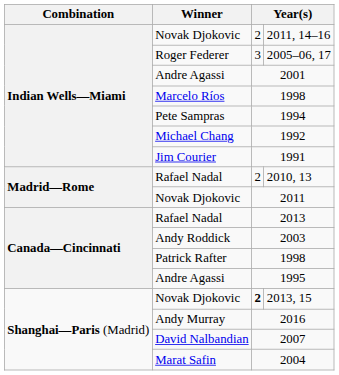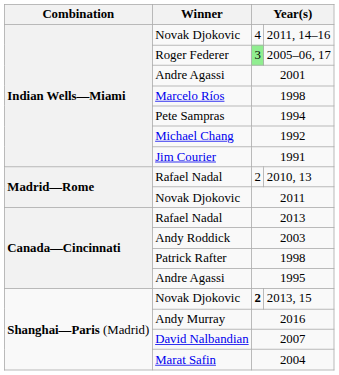 <table class="wikitable nowrap">
 <tr>
 <th scope="col">Combination</th>
 <th scope="col">Winner</th>
 <th scope="col" colspan=2>Year(s)</th>
 </tr>
 <tr>
 <th scope="row" rowspan="7" style="text-align:left;">Indian Wells—Miami<br></th>
 <td> Novak Djokovic</td>
-<td>2</td>
+<td>4</td>
 <td>2011, 14–16</td>
 </tr>
 <tr>
 <td> Roger Federer</td>
-<td>3</td>
+<td style="background: lightgreen;">3</td>
 <td>2005–06, 17</td>
 </tr>
 <tr>
 <td> Andre Agassi</td>
 <td colspan=2 style="text-align:center">2001</td>
 </tr>
 <tr>
 <td> <a href='#'>Marcelo Ríos</a></td>
 <td colspan=2 style="text-align:center">1998</td>
 </tr>
 <tr>
 <td> Pete Sampras</td>
 <td colspan=2 style="text-align:center">1994</td>
 </tr>
 <tr>
 <td> <a href='#'>Michael Chang</a></td>
 <td colspan=2 style="text-align:center">1992</td>
 </tr>
 <tr>
 <td> <a href='#'>Jim Courier</a></td>
 <td colspan=2 style="text-align:center">1991</td>
 </tr>
 <tr>
 <th scope="row" rowspan=2 style="text-align:left;">Madrid—Rome<br></th>
 <td> Rafael Nadal</td>
 <td>2</td>
 <td>2010, 13</td>
 </tr>
 <tr>
 <td> Novak Djokovic</td>
 <td colspan=2 style="text-align:center">2011</td>
 </tr>
 <tr>
 <th scope="row" rowspan="4" style="text-align:left;">Canada—Cincinnati<br></th>
 <td> Rafael Nadal</td>
 <td colspan=2 style="text-align:center">2013</td>
 </tr>
 <tr>
 <td> Andy Roddick</td>
 <td colspan=2 style="text-align:center">2003</td>
 </tr>
 <tr>
 <td> Patrick Rafter</td>
 <td colspan=2 style="text-align:center">1998</td>
 </tr>
 <tr>
 <td> Andre Agassi</td>
 <td colspan=2 style="text-align:center">1995</td>
 </tr>
 <tr>
 <td scope="row" rowspan="4" style="text-align:left; background: No.eaecf0;"><strong>Shanghai—Paris</strong> (Madrid)<br></td>
 <td> Novak Djokovic</td>
 <td><strong>2</strong></td>
 <td>2013, 15</td>
 </tr>
 <tr>
 <td> Andy Murray</td>
 <td colspan=2 style="text-align:center">2016</td>
 </tr>
 <tr>
 <td> <a href='#'>David Nalbandian</a></td>
 <td colspan=2 style="text-align:center">2007</td>
 </tr>
 <tr>
 <td> <a href='#'>Marat Safin</a></td>
 <td colspan=2 style="text-align:center">2004</td>
 </tr>
 </table>
